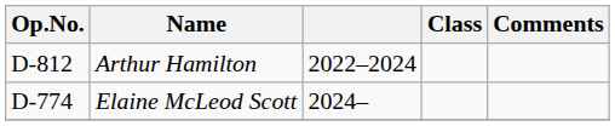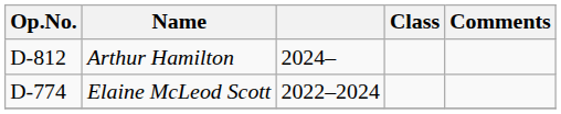 <table class="wikitable">
 <tr>
 <th>Op.No.</th>
 <th>Name</th>
 <th></th>
 <th>Class</th>
 <th>Comments</th>
 </tr>
 <tr>
 <td>D-812</td>
 <td><em>Arthur Hamilton</em></td>
-<td>2022–2024</td>
+<td>2024–</td>
 <td></td>
 <td></td>
 </tr>
 <tr>
 <td>D-774</td>
 <td><em>Elaine McLeod Scott</em></td>
-<td>2024–</td>
+<td>2022–2024</td>
 <td></td>
 <td></td>
 </tr>
 <tr>
 </tr>
 </table>
